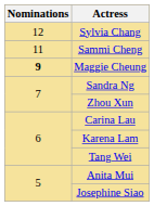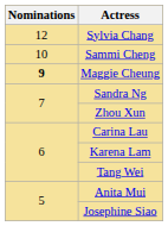 <table class="wikitable" rowspan=2 border="1" cellpadding="4" style="text-align: center; background: #f6e39c">
 <tr>
 <th scope="col" width="55">Nominations</th>
 <th scope="col" align="center">Actress</th>
 </tr>
 <tr>
 <td rowspan=1 style="text-align:center">12</td>
 <td><a href='#'>Sylvia Chang</a></td>
 </tr>
 <tr>
-<td rowspan=1 style="text-align:center">11</td>
+<td rowspan=1 style="text-align:center">10</td>
 <td><a href='#'>Sammi Cheng</a></td>
 </tr>
 <tr>
 <td rowspan=1 style="text-align:center"><strong>9</strong></td>
 <td><a href='#'>Maggie Cheung</a></td>
 </tr>
 <tr>
 <td rowspan=2 style="text-align:center">7</td>
 <td><a href='#'>Sandra Ng</a></td>
 </tr>
 <tr>
 <td><a href='#'>Zhou Xun</a></td>
 </tr>
 <tr>
 <td rowspan=3 style="text-align:center">6</td>
 <td><a href='#'>Carina Lau</a></td>
 </tr>
 <tr>
 <td><a href='#'>Karena Lam</a></td>
 </tr>
 <tr>
 <td><a href='#'>Tang Wei</a></td>
 </tr>
 <tr>
 <td rowspan=2 style="text-align:center">5</td>
 <td><a href='#'>Anita Mui</a></td>
 </tr>
 <tr>
 <td><a href='#'>Josephine Siao</a></td>
 </tr>
 </table>
